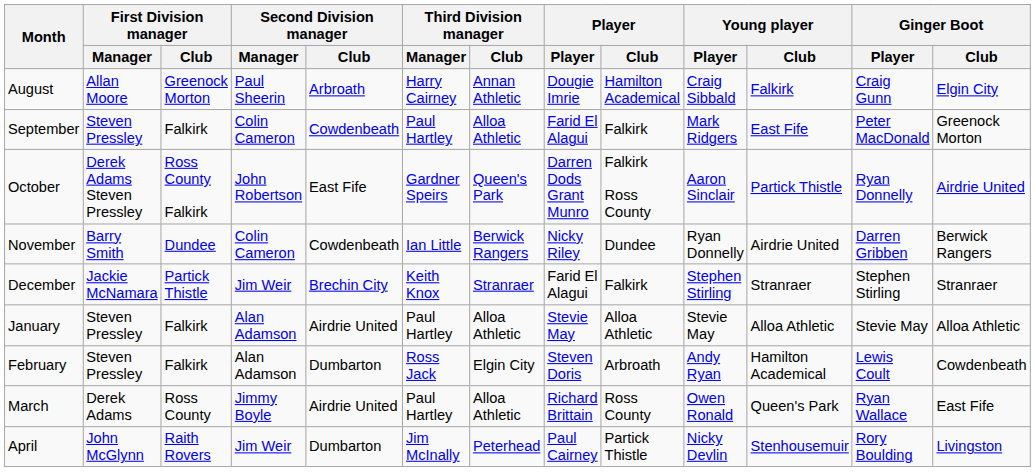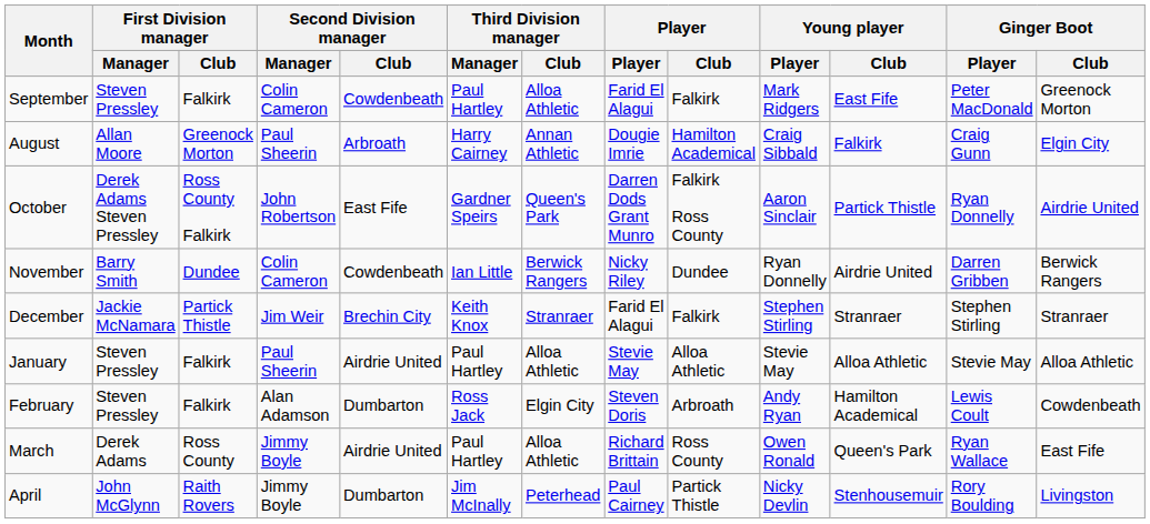 <table class="wikitable" style="font-size:87%">
 <tr>
 <th rowspan=2>Month</th>
 <th colspan=2>First Division manager</th>
 <th colspan=2>Second Division manager</th>
 <th colspan=2>Third Division manager</th>
 <th colspan=2>Player</th>
 <th colspan=2>Young player</th>
 <th colspan=2>Ginger Boot</th>
 </tr>
 <tr>
 <th>Manager</th>
 <th>Club</th>
 <th>Manager</th>
 <th>Club</th>
 <th>Manager</th>
 <th>Club</th>
 <th>Player</th>
 <th>Club</th>
 <th>Player</th>
 <th>Club</th>
 <th>Player</th>
 <th>Club</th>
 </tr>
 <tr>
+<td>September</td>
+<td> <a href='#'>Steven Pressley</a></td>
+<td>Falkirk</td>
+<td> <a href='#'>Colin Cameron</a></td>
+<td><a href='#'>Cowdenbeath</a></td>
+<td> <a href='#'>Paul Hartley</a></td>
+<td><a href='#'>Alloa Athletic</a></td>
+<td> <a href='#'>Farid El Alagui</a></td>
+<td>Falkirk</td>
+<td> <a href='#'>Mark Ridgers</a></td>
+<td><a href='#'>East Fife</a></td>
+<td> <a href='#'>Peter MacDonald</a></td>
+<td>Greenock Morton</td>
+</tr>
+<tr>
 <td>August</td>
 <td> <a href='#'>Allan Moore</a></td>
 <td><a href='#'>Greenock Morton</a></td>
 <td> <a href='#'>Paul Sheerin</a></td>
 <td><a href='#'>Arbroath</a></td>
 <td> <a href='#'>Harry Cairney</a></td>
 <td><a href='#'>Annan Athletic</a></td>
 <td> <a href='#'>Dougie Imrie</a></td>
 <td><a href='#'>Hamilton Academical</a></td>
 <td> <a href='#'>Craig Sibbald</a></td>
 <td><a href='#'>Falkirk</a></td>
 <td> <a href='#'>Craig Gunn</a></td>
 <td><a href='#'>Elgin City</a></td>
-</tr>
-<tr>
-<td>September</td>
-<td> <a href='#'>Steven Pressley</a></td>
-<td>Falkirk</td>
-<td> <a href='#'>Colin Cameron</a></td>
-<td><a href='#'>Cowdenbeath</a></td>
-<td> <a href='#'>Paul Hartley</a></td>
-<td><a href='#'>Alloa Athletic</a></td>
-<td> <a href='#'>Farid El Alagui</a></td>
-<td>Falkirk</td>
-<td> <a href='#'>Mark Ridgers</a></td>
-<td><a href='#'>East Fife</a></td>
-<td> <a href='#'>Peter MacDonald</a></td>
-<td>Greenock Morton</td>
 </tr>
 <tr>
 <td>October</td>
 <td> <a href='#'>Derek Adams</a> <br>  Steven Pressley</td>
 <td><a href='#'>Ross County</a> <br><br> Falkirk</td>
 <td> <a href='#'>John Robertson</a></td>
 <td>East Fife</td>
 <td> <a href='#'>Gardner Speirs</a></td>
 <td><a href='#'>Queen's Park</a></td>
 <td> <a href='#'>Darren Dods</a> <br>  <a href='#'>Grant Munro</a></td>
 <td>Falkirk <br><br> Ross County</td>
 <td> <a href='#'>Aaron Sinclair</a></td>
 <td><a href='#'>Partick Thistle</a></td>
 <td> <a href='#'>Ryan Donnelly</a></td>
 <td><a href='#'>Airdrie United</a></td>
 </tr>
 <tr>
 <td>November</td>
 <td> <a href='#'>Barry Smith</a></td>
 <td><a href='#'>Dundee</a></td>
 <td> <a href='#'>Colin Cameron</a></td>
 <td>Cowdenbeath</td>
 <td> <a href='#'>Ian Little</a></td>
 <td><a href='#'>Berwick Rangers</a></td>
 <td> <a href='#'>Nicky Riley</a></td>
 <td>Dundee</td>
 <td> Ryan Donnelly</td>
 <td>Airdrie United</td>
 <td> <a href='#'>Darren Gribben</a></td>
 <td>Berwick Rangers</td>
 </tr>
 <tr>
 <td>December</td>
 <td> <a href='#'>Jackie McNamara</a></td>
 <td><a href='#'>Partick Thistle</a></td>
 <td> <a href='#'>Jim Weir</a></td>
 <td><a href='#'>Brechin City</a></td>
 <td> <a href='#'>Keith Knox</a></td>
 <td><a href='#'>Stranraer</a></td>
 <td> Farid El Alagui</td>
 <td>Falkirk</td>
 <td> <a href='#'>Stephen Stirling</a></td>
 <td>Stranraer</td>
 <td> Stephen Stirling</td>
 <td>Stranraer</td>
 </tr>
 <tr>
 <td>January</td>
 <td> Steven Pressley</td>
 <td>Falkirk</td>
-<td> <a href='#'>Alan Adamson</a></td>
+<td> <a href='#'>Paul Sheerin</a></td>
 <td>Airdrie United</td>
 <td> Paul Hartley</td>
 <td>Alloa Athletic</td>
 <td> <a href='#'>Stevie May</a></td>
 <td>Alloa Athletic</td>
 <td> Stevie May</td>
 <td>Alloa Athletic</td>
 <td> Stevie May</td>
 <td>Alloa Athletic</td>
 </tr>
 <tr>
 <td>February</td>
 <td> Steven Pressley</td>
 <td>Falkirk</td>
 <td> Alan Adamson</td>
 <td>Dumbarton</td>
 <td> <a href='#'>Ross Jack</a></td>
 <td>Elgin City</td>
 <td> <a href='#'>Steven Doris</a></td>
 <td>Arbroath</td>
 <td> <a href='#'>Andy Ryan</a></td>
 <td>Hamilton Academical</td>
 <td> <a href='#'>Lewis Coult</a></td>
 <td>Cowdenbeath</td>
 </tr>
 <tr>
 <td>March</td>
 <td> Derek Adams</td>
 <td>Ross County</td>
 <td> <a href='#'>Jimmy Boyle</a></td>
 <td>Airdrie United</td>
 <td> Paul Hartley</td>
 <td>Alloa Athletic</td>
 <td> <a href='#'>Richard Brittain</a></td>
 <td>Ross County</td>
 <td> <a href='#'>Owen Ronald</a></td>
 <td>Queen's Park</td>
 <td> <a href='#'>Ryan Wallace</a></td>
 <td>East Fife</td>
 </tr>
 <tr>
 <td>April</td>
 <td> <a href='#'>John McGlynn</a></td>
 <td><a href='#'>Raith Rovers</a></td>
-<td> <a href='#'>Jim Weir</a></td>
+<td> Jimmy Boyle</td>
 <td>Dumbarton</td>
 <td> <a href='#'>Jim McInally</a></td>
 <td><a href='#'>Peterhead</a></td>
 <td> <a href='#'>Paul Cairney</a></td>
 <td>Partick Thistle</td>
 <td> <a href='#'>Nicky Devlin</a></td>
 <td><a href='#'>Stenhousemuir</a></td>
 <td> <a href='#'>Rory Boulding</a></td>
 <td><a href='#'>Livingston</a></td>
 </tr>
 </table>
